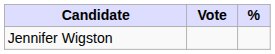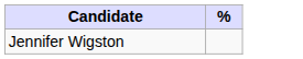 <table class="wikitable">
 <tr>
 <th style="background:#ddf; width:200px;">Candidate</th>
-<th style="background:#ddf; width:50px;">Vote</th>
 <th style="background:#ddf; width:30px;">%</th>
 </tr>
 <tr>
 <td>Jennifer Wigston</td>
 <td></td>
-<td></td>
 </tr>
 </table>
